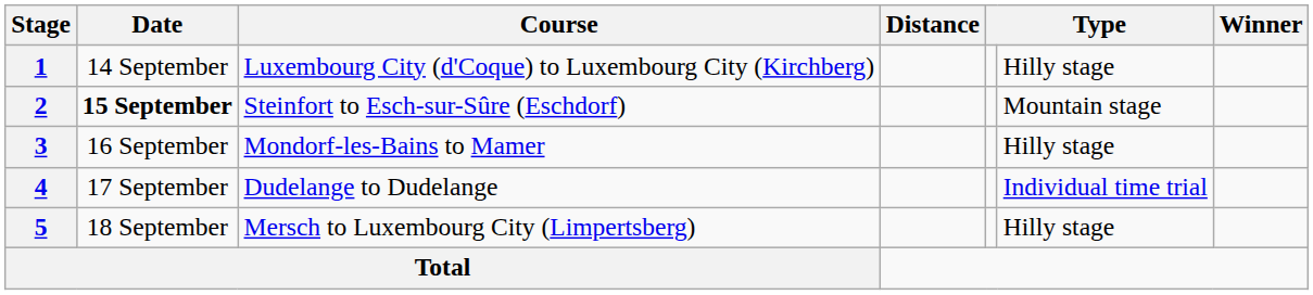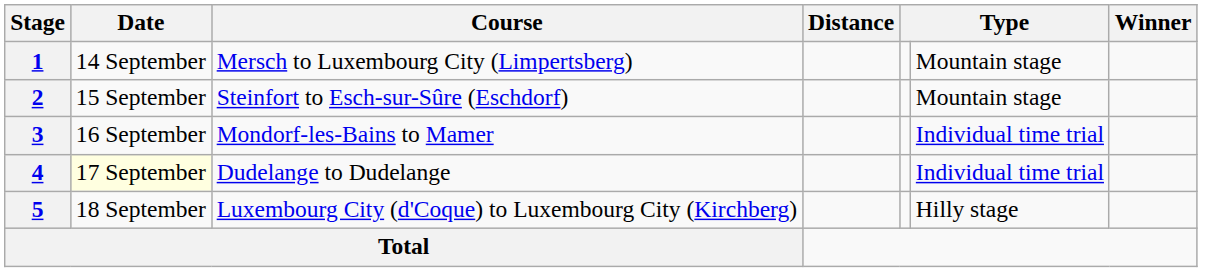 <table class="wikitable">
 <tr>
 <th scope="col">Stage</th>
 <th scope="col">Date</th>
 <th scope="col">Course</th>
 <th scope="col">Distance</th>
 <th scope="col" colspan="2">Type</th>
 <th scope="col">Winner</th>
 </tr>
 <tr>
 <th scope="row"><a href='#'>1</a></th>
 <td style="text-align:center;">14 September</td>
-<td><a href='#'>Luxembourg City</a> (<a href='#'>d'Coque</a>) to Luxembourg City (<a href='#'>Kirchberg</a>)</td>
+<td><a href='#'>Mersch</a> to Luxembourg City (<a href='#'>Limpertsberg</a>)</td>
 <td style="text-align:center;"></td>
 <td></td>
-<td>Hilly stage</td>
+<td>Mountain stage</td>
 <td></td>
 </tr>
 <tr>
 <th scope="row"><a href='#'>2</a></th>
-<td style="text-align:center;"><strong>15 September</strong></td>
+<td style="text-align:center;">15 September</td>
 <td><a href='#'>Steinfort</a> to <a href='#'>Esch-sur-Sûre</a> (<a href='#'>Eschdorf</a>)</td>
 <td style="text-align:center;"></td>
 <td></td>
 <td>Mountain stage</td>
 <td></td>
 </tr>
 <tr>
 <th scope="row"><a href='#'>3</a></th>
 <td style="text-align:center;">16 September</td>
 <td><a href='#'>Mondorf-les-Bains</a> to <a href='#'>Mamer</a></td>
 <td style="text-align:center;"></td>
 <td></td>
-<td>Hilly stage</td>
+<td><a href='#'>Individual time trial</a></td>
 <td></td>
 </tr>
 <tr>
 <th scope="row"><a href='#'>4</a></th>
-<td style="text-align:center;">17 September</td>
+<td style="background: lightyellow; text-align:center;">17 September</td>
 <td><a href='#'>Dudelange</a> to Dudelange</td>
 <td style="text-align:center;"></td>
 <td></td>
 <td><a href='#'>Individual time trial</a></td>
 <td></td>
 </tr>
 <tr>
 <th scope="row"><a href='#'>5</a></th>
 <td style="text-align:center;">18 September</td>
-<td><a href='#'>Mersch</a> to Luxembourg City (<a href='#'>Limpertsberg</a>)</td>
+<td><a href='#'>Luxembourg City</a> (<a href='#'>d'Coque</a>) to Luxembourg City (<a href='#'>Kirchberg</a>)</td>
 <td style="text-align:center;"></td>
 <td></td>
 <td>Hilly stage</td>
 <td></td>
 </tr>
 <tr>
 <th colspan="3">Total</th>
 <td colspan="5" style="text-align:center"></td>
 </tr>
 </table>
